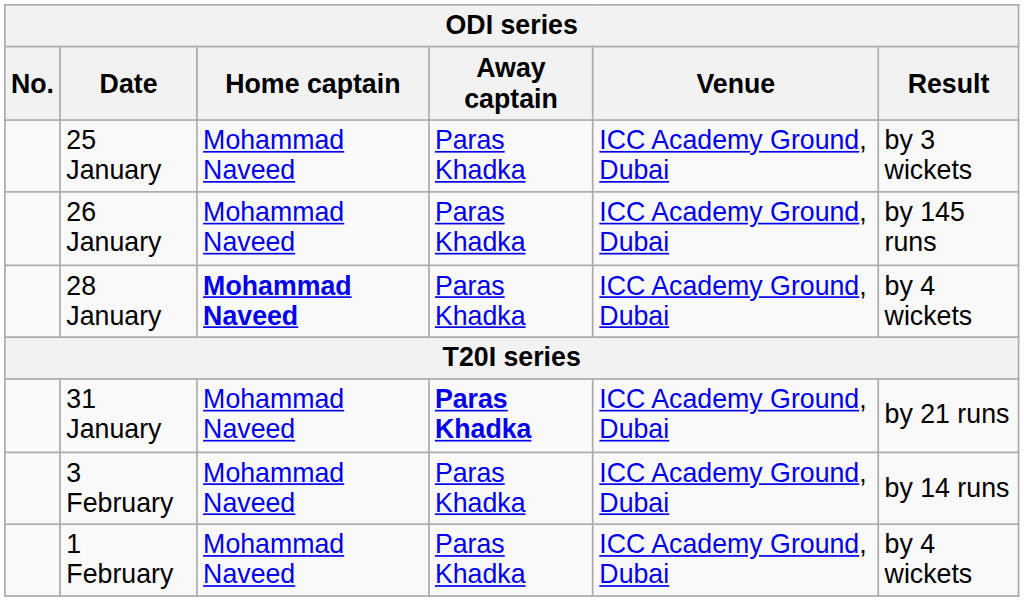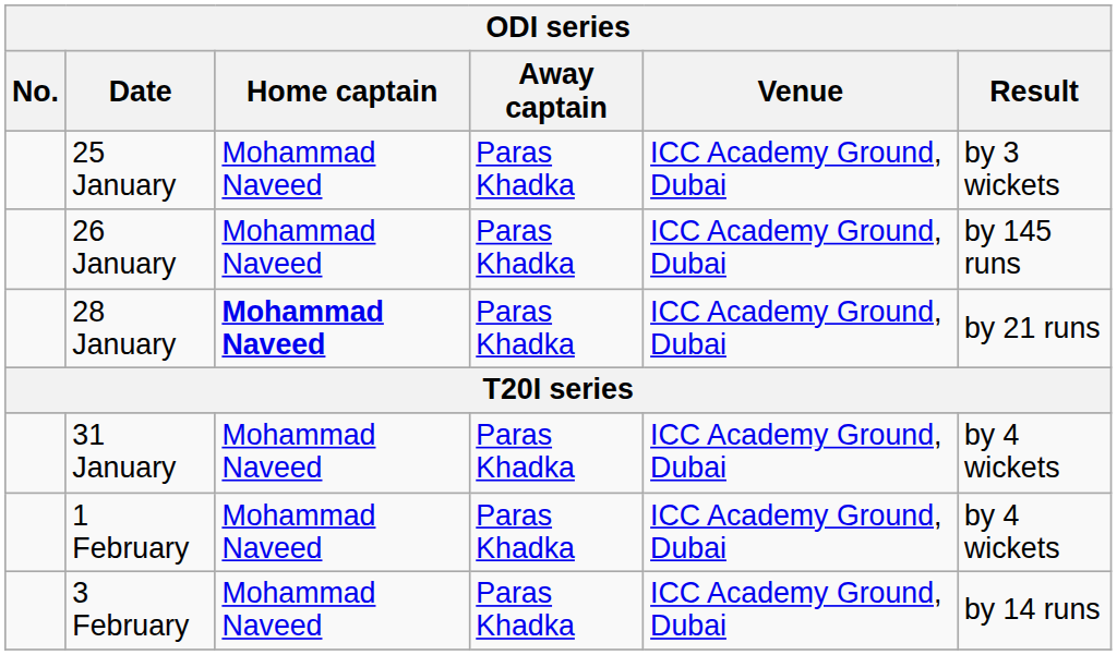 <table class="wikitable">
 <tr>
 <th colspan="6">ODI series</th>
 </tr>
 <tr>
 <th>No.</th>
 <th>Date</th>
 <th>Home captain</th>
 <th>Away captain</th>
 <th>Venue</th>
 <th>Result</th>
 </tr>
 <tr>
 <td></td>
 <td>25 January</td>
 <td><a href='#'>Mohammad Naveed</a></td>
 <td><a href='#'>Paras Khadka</a></td>
 <td><a href='#'>ICC Academy Ground</a>, <a href='#'>Dubai</a></td>
 <td> by 3 wickets</td>
 </tr>
 <tr>
 <td></td>
 <td>26 January</td>
 <td><a href='#'>Mohammad Naveed</a></td>
 <td><a href='#'>Paras Khadka</a></td>
 <td><a href='#'>ICC Academy Ground</a>, <a href='#'>Dubai</a></td>
 <td> by 145 runs</td>
 </tr>
 <tr>
 <td></td>
 <td>28 January</td>
 <td><strong><a href='#'>Mohammad Naveed</a></strong></td>
 <td><a href='#'>Paras Khadka</a></td>
 <td><a href='#'>ICC Academy Ground</a>, <a href='#'>Dubai</a></td>
-<td> by 4 wickets</td>
+<td> by 21 runs</td>
 </tr>
 <tr>
 <th colspan="6">T20I series</th>
 </tr>
 <tr>
 <td></td>
 <td>31 January</td>
 <td><a href='#'>Mohammad Naveed</a></td>
-<td><strong><a href='#'>Paras Khadka</a></strong></td>
+<td><a href='#'>Paras Khadka</a></td>
 <td><a href='#'>ICC Academy Ground</a>, <a href='#'>Dubai</a></td>
-<td> by 21 runs</td>
+<td> by 4 wickets</td>
+</tr>
+<tr>
+<td></td>
+<td>1 February</td>
+<td><a href='#'>Mohammad Naveed</a></td>
+<td><a href='#'>Paras Khadka</a></td>
+<td><a href='#'>ICC Academy Ground</a>, <a href='#'>Dubai</a></td>
+<td> by 4 wickets</td>
 </tr>
 <tr>
 <td></td>
 <td>3 February</td>
 <td><a href='#'>Mohammad Naveed</a></td>
 <td><a href='#'>Paras Khadka</a></td>
 <td><a href='#'>ICC Academy Ground</a>, <a href='#'>Dubai</a></td>
 <td> by 14 runs</td>
 </tr>
-<tr>
-<td></td>
-<td>1 February</td>
-<td><a href='#'>Mohammad Naveed</a></td>
-<td><a href='#'>Paras Khadka</a></td>
-<td><a href='#'>ICC Academy Ground</a>, <a href='#'>Dubai</a></td>
-<td> by 4 wickets</td>
-</tr>
 </table>
